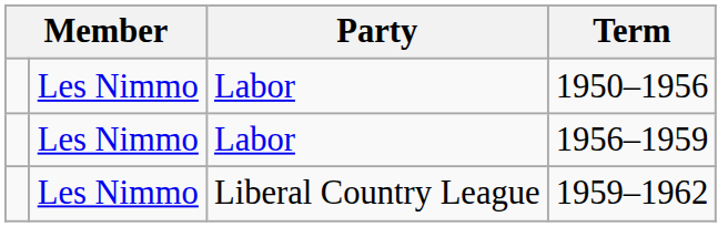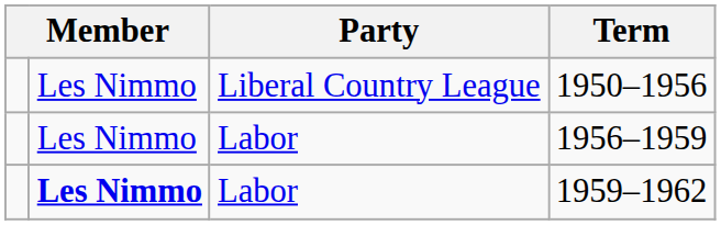 <table class="wikitable">
 <tr>
 <th colspan="2">Member</th>
 <th>Party</th>
 <th>Term</th>
 </tr>
 <tr>
 <td> </td>
 <td><a href='#'>Les Nimmo</a></td>
-<td><a href='#'>Labor</a></td>
+<td><a href='#'>Liberal Country League</a></td>
 <td>1950–1956</td>
 </tr>
 <tr>
 <td> </td>
 <td><a href='#'>Les Nimmo</a></td>
 <td><a href='#'>Labor</a></td>
 <td>1956–1959</td>
 </tr>
 <tr>
 <td> </td>
-<td><a href='#'>Les Nimmo</a></td>
-<td>Liberal Country League</td>
+<td><strong><a href='#'>Les Nimmo</a></strong></td>
+<td><a href='#'>Labor</a></td>
 <td>1959–1962</td>
 </tr>
 </table>
